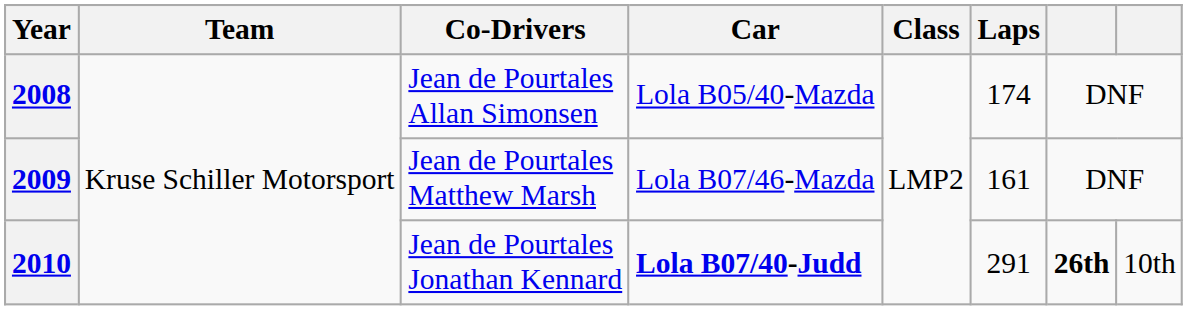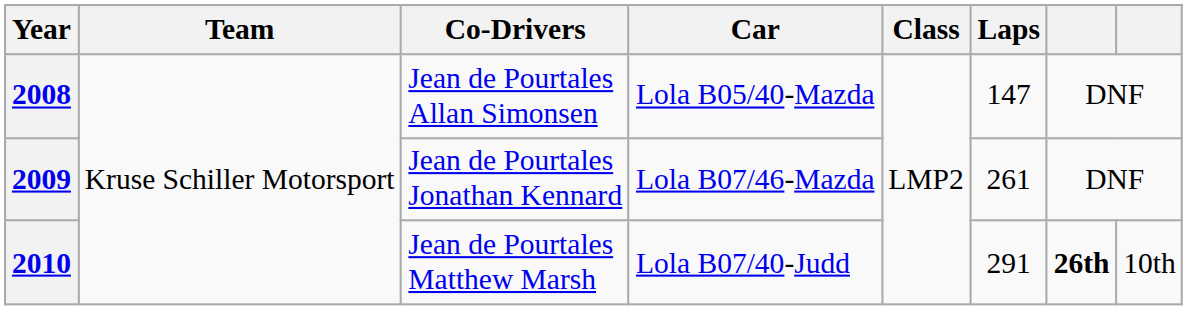 <table class="wikitable" style="text-align:center; font-size:90%">
 <tr>
 <th>Year</th>
 <th>Team</th>
 <th>Co-Drivers</th>
 <th>Car</th>
 <th>Class</th>
 <th>Laps</th>
 <th></th>
 <th></th>
 </tr>
 <tr>
 <th><a href='#'>2008</a></th>
 <td rowspan=3  nowrap> Kruse Schiller Motorsport</td>
 <td align="left" nowrap> <a href='#'>Jean de Pourtales</a><br> <a href='#'>Allan Simonsen</a></td>
 <td nowrap><a href='#'>Lola B05/40</a>-<a href='#'>Mazda</a></td>
 <td rowspan=3>LMP2</td>
-<td>174</td>
+<td>147</td>
 <td colspan="2">DNF</td>
 </tr>
 <tr>
 <th><a href='#'>2009</a></th>
-<td align="left" nowrap> <a href='#'>Jean de Pourtales</a><br> <a href='#'>Matthew Marsh</a></td>
+<td align="left" nowrap> <a href='#'>Jean de Pourtales</a><br> <a href='#'>Jonathan Kennard</a></td>
 <td nowrap><a href='#'>Lola B07/46</a>-<a href='#'>Mazda</a></td>
-<td>161</td>
+<td>261</td>
 <td colspan="2">DNF</td>
 </tr>
 <tr>
 <th><a href='#'>2010</a></th>
-<td align="left" nowrap> <a href='#'>Jean de Pourtales</a><br> <a href='#'>Jonathan Kennard</a></td>
-<td align="left" nowrap><strong><a href='#'>Lola B07/40</a>-<a href='#'>Judd</a></strong></td>
+<td align="left" nowrap> <a href='#'>Jean de Pourtales</a><br> <a href='#'>Matthew Marsh</a></td>
+<td align="left" nowrap><a href='#'>Lola B07/40</a>-<a href='#'>Judd</a></td>
 <td>291</td>
 <td><strong>26th</strong></td>
 <td>10th</td>
 </tr>
 </table>
